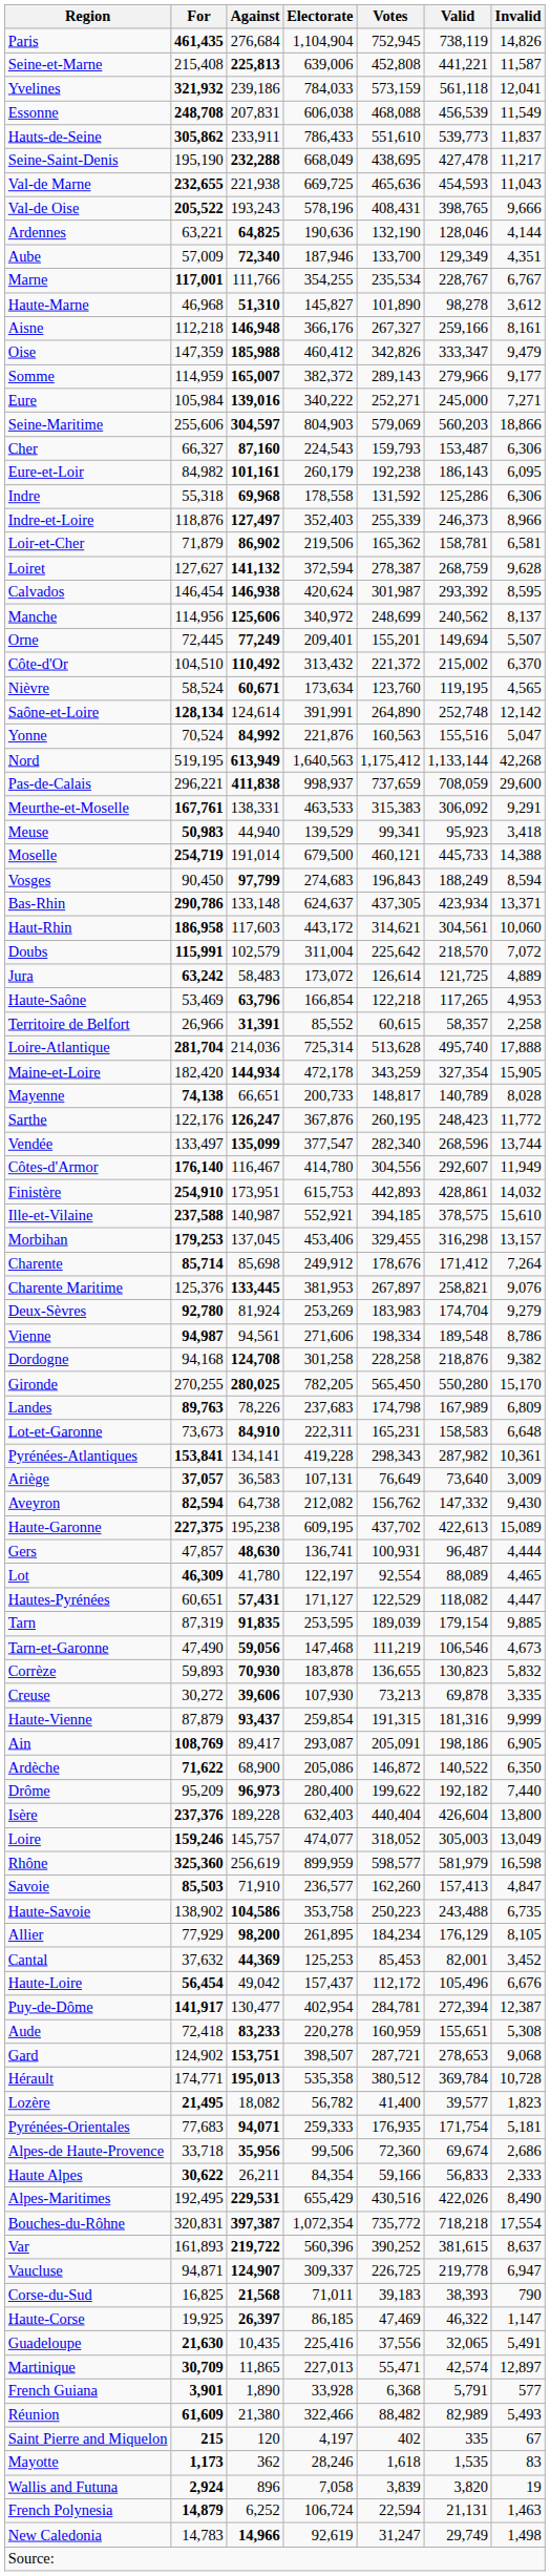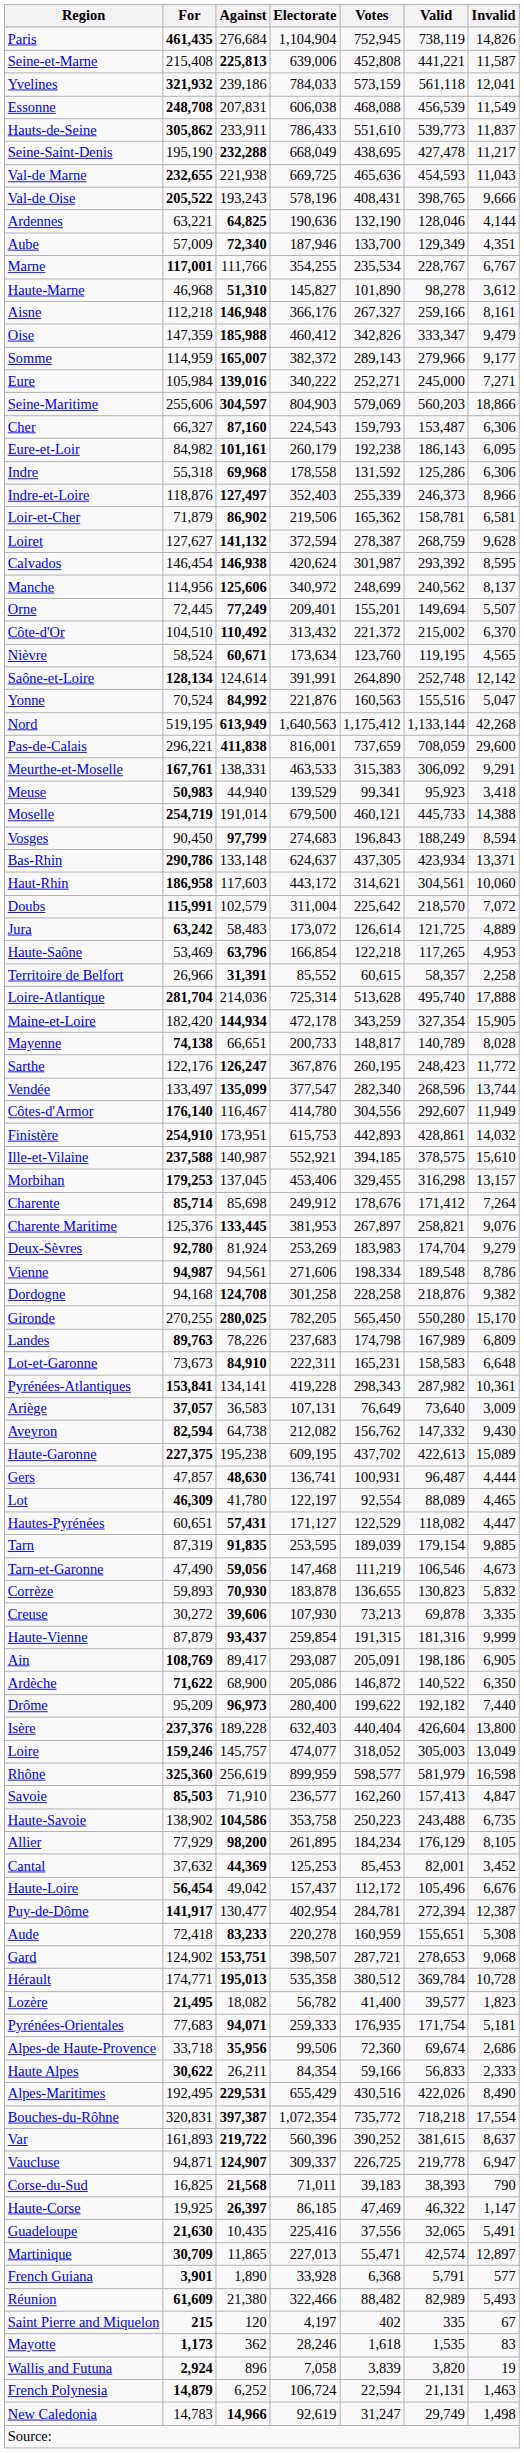 <table class="wikitable sortable" style=text-align:right>
 <tr>
 <th>Region</th>
 <th>For</th>
 <th>Against</th>
 <th>Electorate</th>
 <th>Votes</th>
 <th>Valid</th>
 <th>Invalid</th>
 </tr>
 <tr>
 <td align=left><a href='#'>Paris</a></td>
 <td><strong>461,435</strong></td>
 <td>276,684</td>
 <td>1,104,904</td>
 <td>752,945</td>
 <td>738,119</td>
 <td>14,826</td>
 </tr>
 <tr>
 <td align=left><a href='#'>Seine-et-Marne</a></td>
 <td>215,408</td>
 <td><strong>225,813</strong></td>
 <td>639,006</td>
 <td>452,808</td>
 <td>441,221</td>
 <td>11,587</td>
 </tr>
 <tr>
 <td align=left><a href='#'>Yvelines</a></td>
 <td><strong>321,932</strong></td>
 <td>239,186</td>
 <td>784,033</td>
 <td>573,159</td>
 <td>561,118</td>
 <td>12,041</td>
 </tr>
 <tr>
 <td align=left><a href='#'>Essonne</a></td>
 <td><strong>248,708</strong></td>
 <td>207,831</td>
 <td>606,038</td>
 <td>468,088</td>
 <td>456,539</td>
 <td>11,549</td>
 </tr>
 <tr>
 <td align=left><a href='#'>Hauts-de-Seine</a></td>
 <td><strong>305,862</strong></td>
 <td>233,911</td>
 <td>786,433</td>
 <td>551,610</td>
 <td>539,773</td>
 <td>11,837</td>
 </tr>
 <tr>
 <td align=left><a href='#'>Seine-Saint-Denis</a></td>
 <td>195,190</td>
 <td><strong>232,288</strong></td>
 <td>668,049</td>
 <td>438,695</td>
 <td>427,478</td>
 <td>11,217</td>
 </tr>
 <tr>
 <td align=left><a href='#'>Val-de Marne</a></td>
 <td><strong>232,655</strong></td>
 <td>221,938</td>
 <td>669,725</td>
 <td>465,636</td>
 <td>454,593</td>
 <td>11,043</td>
 </tr>
 <tr>
 <td align=left><a href='#'>Val-de Oise</a></td>
 <td><strong>205,522</strong></td>
 <td>193,243</td>
 <td>578,196</td>
 <td>408,431</td>
 <td>398,765</td>
 <td>9,666</td>
 </tr>
 <tr>
 <td align=left><a href='#'>Ardennes</a></td>
 <td>63,221</td>
 <td><strong>64,825</strong></td>
 <td>190,636</td>
 <td>132,190</td>
 <td>128,046</td>
 <td>4,144</td>
 </tr>
 <tr>
 <td align=left><a href='#'>Aube</a></td>
 <td>57,009</td>
 <td><strong>72,340</strong></td>
 <td>187,946</td>
 <td>133,700</td>
 <td>129,349</td>
 <td>4,351</td>
 </tr>
 <tr>
 <td align=left><a href='#'>Marne</a></td>
 <td><strong>117,001</strong></td>
 <td>111,766</td>
 <td>354,255</td>
 <td>235,534</td>
 <td>228,767</td>
 <td>6,767</td>
 </tr>
 <tr>
 <td align=left><a href='#'>Haute-Marne</a></td>
 <td>46,968</td>
 <td><strong>51,310</strong></td>
 <td>145,827</td>
 <td>101,890</td>
 <td>98,278</td>
 <td>3,612</td>
 </tr>
 <tr>
 <td align=left><a href='#'>Aisne</a></td>
 <td>112,218</td>
 <td><strong>146,948</strong></td>
 <td>366,176</td>
 <td>267,327</td>
 <td>259,166</td>
 <td>8,161</td>
 </tr>
 <tr>
 <td align=left><a href='#'>Oise</a></td>
 <td>147,359</td>
 <td><strong>185,988</strong></td>
 <td>460,412</td>
 <td>342,826</td>
 <td>333,347</td>
 <td>9,479</td>
 </tr>
 <tr>
 <td align=left><a href='#'>Somme</a></td>
 <td>114,959</td>
 <td><strong>165,007</strong></td>
 <td>382,372</td>
 <td>289,143</td>
 <td>279,966</td>
 <td>9,177</td>
 </tr>
 <tr>
 <td align=left><a href='#'>Eure</a></td>
 <td>105,984</td>
 <td><strong>139,016</strong></td>
 <td>340,222</td>
 <td>252,271</td>
 <td>245,000</td>
 <td>7,271</td>
 </tr>
 <tr>
 <td align=left><a href='#'>Seine-Maritime</a></td>
 <td>255,606</td>
 <td><strong>304,597</strong></td>
 <td>804,903</td>
 <td>579,069</td>
 <td>560,203</td>
 <td>18,866</td>
 </tr>
 <tr>
 <td align=left><a href='#'>Cher</a></td>
 <td>66,327</td>
 <td><strong>87,160</strong></td>
 <td>224,543</td>
 <td>159,793</td>
 <td>153,487</td>
 <td>6,306</td>
 </tr>
 <tr>
 <td align=left><a href='#'>Eure-et-Loir</a></td>
 <td>84,982</td>
 <td><strong>101,161</strong></td>
 <td>260,179</td>
 <td>192,238</td>
 <td>186,143</td>
 <td>6,095</td>
 </tr>
 <tr>
 <td align=left><a href='#'>Indre</a></td>
 <td>55,318</td>
 <td><strong>69,968</strong></td>
 <td>178,558</td>
 <td>131,592</td>
 <td>125,286</td>
 <td>6,306</td>
 </tr>
 <tr>
 <td align=left><a href='#'>Indre-et-Loire</a></td>
 <td>118,876</td>
 <td><strong>127,497</strong></td>
 <td>352,403</td>
 <td>255,339</td>
 <td>246,373</td>
 <td>8,966</td>
 </tr>
 <tr>
 <td align=left><a href='#'>Loir-et-Cher</a></td>
 <td>71,879</td>
 <td><strong>86,902</strong></td>
 <td>219,506</td>
 <td>165,362</td>
 <td>158,781</td>
 <td>6,581</td>
 </tr>
 <tr>
 <td align=left><a href='#'>Loiret</a></td>
 <td>127,627</td>
 <td><strong>141,132</strong></td>
 <td>372,594</td>
 <td>278,387</td>
 <td>268,759</td>
 <td>9,628</td>
 </tr>
 <tr>
 <td align=left><a href='#'>Calvados</a></td>
 <td>146,454</td>
 <td><strong>146,938</strong></td>
 <td>420,624</td>
 <td>301,987</td>
 <td>293,392</td>
 <td>8,595</td>
 </tr>
 <tr>
 <td align=left><a href='#'>Manche</a></td>
 <td>114,956</td>
 <td><strong>125,606</strong></td>
 <td>340,972</td>
 <td>248,699</td>
 <td>240,562</td>
 <td>8,137</td>
 </tr>
 <tr>
 <td align=left><a href='#'>Orne</a></td>
 <td>72,445</td>
 <td><strong>77,249</strong></td>
 <td>209,401</td>
 <td>155,201</td>
 <td>149,694</td>
 <td>5,507</td>
 </tr>
 <tr>
 <td align=left><a href='#'>Côte-d'Or</a></td>
 <td>104,510</td>
 <td><strong>110,492</strong></td>
 <td>313,432</td>
 <td>221,372</td>
 <td>215,002</td>
 <td>6,370</td>
 </tr>
 <tr>
 <td align=left><a href='#'>Nièvre</a></td>
 <td>58,524</td>
 <td><strong>60,671</strong></td>
 <td>173,634</td>
 <td>123,760</td>
 <td>119,195</td>
 <td>4,565</td>
 </tr>
 <tr>
 <td align=left><a href='#'>Saône-et-Loire</a></td>
 <td><strong>128,134</strong></td>
 <td>124,614</td>
 <td>391,991</td>
 <td>264,890</td>
 <td>252,748</td>
 <td>12,142</td>
 </tr>
 <tr>
 <td align=left><a href='#'>Yonne</a></td>
 <td>70,524</td>
 <td><strong>84,992</strong></td>
 <td>221,876</td>
 <td>160,563</td>
 <td>155,516</td>
 <td>5,047</td>
 </tr>
 <tr>
 <td align=left><a href='#'>Nord</a></td>
 <td>519,195</td>
 <td><strong>613,949</strong></td>
 <td>1,640,563</td>
 <td>1,175,412</td>
 <td>1,133,144</td>
 <td>42,268</td>
 </tr>
 <tr>
 <td align=left><a href='#'>Pas-de-Calais</a></td>
 <td>296,221</td>
 <td><strong>411,838</strong></td>
-<td>998,937</td>
+<td>816,001</td>
 <td>737,659</td>
 <td>708,059</td>
 <td>29,600</td>
 </tr>
 <tr>
 <td align=left><a href='#'>Meurthe-et-Moselle</a></td>
 <td><strong>167,761</strong></td>
 <td>138,331</td>
 <td>463,533</td>
 <td>315,383</td>
 <td>306,092</td>
 <td>9,291</td>
 </tr>
 <tr>
 <td align=left><a href='#'>Meuse</a></td>
 <td><strong>50,983</strong></td>
 <td>44,940</td>
 <td>139,529</td>
 <td>99,341</td>
 <td>95,923</td>
 <td>3,418</td>
 </tr>
 <tr>
 <td align=left><a href='#'>Moselle</a></td>
 <td><strong>254,719</strong></td>
 <td>191,014</td>
 <td>679,500</td>
 <td>460,121</td>
 <td>445,733</td>
 <td>14,388</td>
 </tr>
 <tr>
 <td align=left><a href='#'>Vosges</a></td>
 <td>90,450</td>
 <td><strong>97,799</strong></td>
 <td>274,683</td>
 <td>196,843</td>
 <td>188,249</td>
 <td>8,594</td>
 </tr>
 <tr>
 <td align=left><a href='#'>Bas-Rhin</a></td>
 <td><strong>290,786</strong></td>
 <td>133,148</td>
 <td>624,637</td>
 <td>437,305</td>
 <td>423,934</td>
 <td>13,371</td>
 </tr>
 <tr>
 <td align=left><a href='#'>Haut-Rhin</a></td>
 <td><strong>186,958</strong></td>
 <td>117,603</td>
 <td>443,172</td>
 <td>314,621</td>
 <td>304,561</td>
 <td>10,060</td>
 </tr>
 <tr>
 <td align=left><a href='#'>Doubs</a></td>
 <td><strong>115,991</strong></td>
 <td>102,579</td>
 <td>311,004</td>
 <td>225,642</td>
 <td>218,570</td>
 <td>7,072</td>
 </tr>
 <tr>
 <td align=left><a href='#'>Jura</a></td>
 <td><strong>63,242</strong></td>
 <td>58,483</td>
 <td>173,072</td>
 <td>126,614</td>
 <td>121,725</td>
 <td>4,889</td>
 </tr>
 <tr>
 <td align=left><a href='#'>Haute-Saône</a></td>
 <td>53,469</td>
 <td><strong>63,796</strong></td>
 <td>166,854</td>
 <td>122,218</td>
 <td>117,265</td>
 <td>4,953</td>
 </tr>
 <tr>
 <td align=left><a href='#'>Territoire de Belfort</a></td>
 <td>26,966</td>
 <td><strong>31,391</strong></td>
 <td>85,552</td>
 <td>60,615</td>
 <td>58,357</td>
 <td>2,258</td>
 </tr>
 <tr>
 <td align=left><a href='#'>Loire-Atlantique</a></td>
 <td><strong>281,704</strong></td>
 <td>214,036</td>
 <td>725,314</td>
 <td>513,628</td>
 <td>495,740</td>
 <td>17,888</td>
 </tr>
 <tr>
 <td align=left><a href='#'>Maine-et-Loire</a></td>
 <td>182,420</td>
 <td><strong>144,934</strong></td>
 <td>472,178</td>
 <td>343,259</td>
 <td>327,354</td>
 <td>15,905</td>
 </tr>
 <tr>
 <td align=left><a href='#'>Mayenne</a></td>
 <td><strong>74,138</strong></td>
 <td>66,651</td>
 <td>200,733</td>
 <td>148,817</td>
 <td>140,789</td>
 <td>8,028</td>
 </tr>
 <tr>
 <td align=left><a href='#'>Sarthe</a></td>
 <td>122,176</td>
 <td><strong>126,247</strong></td>
 <td>367,876</td>
 <td>260,195</td>
 <td>248,423</td>
 <td>11,772</td>
 </tr>
 <tr>
 <td align=left><a href='#'>Vendée</a></td>
 <td>133,497</td>
 <td><strong>135,099</strong></td>
 <td>377,547</td>
 <td>282,340</td>
 <td>268,596</td>
 <td>13,744</td>
 </tr>
 <tr>
 <td align=left><a href='#'>Côtes-d'Armor</a></td>
 <td><strong>176,140</strong></td>
 <td>116,467</td>
 <td>414,780</td>
 <td>304,556</td>
 <td>292,607</td>
 <td>11,949</td>
 </tr>
 <tr>
 <td align=left><a href='#'>Finistère</a></td>
 <td><strong>254,910</strong></td>
 <td>173,951</td>
 <td>615,753</td>
 <td>442,893</td>
 <td>428,861</td>
 <td>14,032</td>
 </tr>
 <tr>
 <td align=left><a href='#'>Ille-et-Vilaine</a></td>
 <td><strong>237,588</strong></td>
 <td>140,987</td>
 <td>552,921</td>
 <td>394,185</td>
 <td>378,575</td>
 <td>15,610</td>
 </tr>
 <tr>
 <td align=left><a href='#'>Morbihan</a></td>
 <td><strong>179,253</strong></td>
 <td>137,045</td>
 <td>453,406</td>
 <td>329,455</td>
 <td>316,298</td>
 <td>13,157</td>
 </tr>
 <tr>
 <td align=left><a href='#'>Charente</a></td>
 <td><strong>85,714</strong></td>
 <td>85,698</td>
 <td>249,912</td>
 <td>178,676</td>
 <td>171,412</td>
 <td>7,264</td>
 </tr>
 <tr>
 <td align=left><a href='#'>Charente Maritime</a></td>
 <td>125,376</td>
 <td><strong>133,445</strong></td>
 <td>381,953</td>
 <td>267,897</td>
 <td>258,821</td>
 <td>9,076</td>
 </tr>
 <tr>
 <td align=left><a href='#'>Deux-Sèvres</a></td>
 <td><strong>92,780</strong></td>
 <td>81,924</td>
 <td>253,269</td>
 <td>183,983</td>
 <td>174,704</td>
 <td>9,279</td>
 </tr>
 <tr>
 <td align=left><a href='#'>Vienne</a></td>
 <td><strong>94,987</strong></td>
 <td>94,561</td>
 <td>271,606</td>
 <td>198,334</td>
 <td>189,548</td>
 <td>8,786</td>
 </tr>
 <tr>
 <td align=left><a href='#'>Dordogne</a></td>
 <td>94,168</td>
 <td><strong>124,708</strong></td>
 <td>301,258</td>
 <td>228,258</td>
 <td>218,876</td>
 <td>9,382</td>
 </tr>
 <tr>
 <td align=left><a href='#'>Gironde</a></td>
 <td>270,255</td>
 <td><strong>280,025</strong></td>
 <td>782,205</td>
 <td>565,450</td>
 <td>550,280</td>
 <td>15,170</td>
 </tr>
 <tr>
 <td align=left><a href='#'>Landes</a></td>
 <td><strong>89,763</strong></td>
 <td>78,226</td>
 <td>237,683</td>
 <td>174,798</td>
 <td>167,989</td>
 <td>6,809</td>
 </tr>
 <tr>
 <td align=left><a href='#'>Lot-et-Garonne</a></td>
 <td>73,673</td>
 <td><strong>84,910</strong></td>
 <td>222,311</td>
 <td>165,231</td>
 <td>158,583</td>
 <td>6,648</td>
 </tr>
 <tr>
 <td align=left><a href='#'>Pyrénées-Atlantiques</a></td>
 <td><strong>153,841</strong></td>
 <td>134,141</td>
 <td>419,228</td>
 <td>298,343</td>
 <td>287,982</td>
 <td>10,361</td>
 </tr>
 <tr>
 <td align=left><a href='#'>Ariège</a></td>
 <td><strong>37,057</strong></td>
 <td>36,583</td>
 <td>107,131</td>
 <td>76,649</td>
 <td>73,640</td>
 <td>3,009</td>
 </tr>
 <tr>
 <td align=left><a href='#'>Aveyron</a></td>
 <td><strong>82,594</strong></td>
 <td>64,738</td>
 <td>212,082</td>
 <td>156,762</td>
 <td>147,332</td>
 <td>9,430</td>
 </tr>
 <tr>
 <td align=left><a href='#'>Haute-Garonne</a></td>
 <td><strong>227,375</strong></td>
 <td>195,238</td>
 <td>609,195</td>
 <td>437,702</td>
 <td>422,613</td>
 <td>15,089</td>
 </tr>
 <tr>
 <td align=left><a href='#'>Gers</a></td>
 <td>47,857</td>
 <td><strong>48,630</strong></td>
 <td>136,741</td>
 <td>100,931</td>
 <td>96,487</td>
 <td>4,444</td>
 </tr>
 <tr>
 <td align=left><a href='#'>Lot</a></td>
 <td><strong>46,309</strong></td>
 <td>41,780</td>
 <td>122,197</td>
 <td>92,554</td>
 <td>88,089</td>
 <td>4,465</td>
 </tr>
 <tr>
 <td align=left><a href='#'>Hautes-Pyrénées</a></td>
 <td>60,651</td>
 <td><strong>57,431</strong></td>
 <td>171,127</td>
 <td>122,529</td>
 <td>118,082</td>
 <td>4,447</td>
 </tr>
 <tr>
 <td align=left><a href='#'>Tarn</a></td>
 <td>87,319</td>
 <td><strong>91,835</strong></td>
 <td>253,595</td>
 <td>189,039</td>
 <td>179,154</td>
 <td>9,885</td>
 </tr>
 <tr>
 <td align=left><a href='#'>Tarn-et-Garonne</a></td>
 <td>47,490</td>
 <td><strong>59,056</strong></td>
 <td>147,468</td>
 <td>111,219</td>
 <td>106,546</td>
 <td>4,673</td>
 </tr>
 <tr>
 <td align=left><a href='#'>Corrèze</a></td>
 <td>59,893</td>
 <td><strong>70,930</strong></td>
 <td>183,878</td>
 <td>136,655</td>
 <td>130,823</td>
 <td>5,832</td>
 </tr>
 <tr>
 <td align=left><a href='#'>Creuse</a></td>
 <td>30,272</td>
 <td><strong>39,606</strong></td>
 <td>107,930</td>
 <td>73,213</td>
 <td>69,878</td>
 <td>3,335</td>
 </tr>
 <tr>
 <td align=left><a href='#'>Haute-Vienne</a></td>
 <td>87,879</td>
 <td><strong>93,437</strong></td>
 <td>259,854</td>
 <td>191,315</td>
 <td>181,316</td>
 <td>9,999</td>
 </tr>
 <tr>
 <td align=left><a href='#'>Ain</a></td>
 <td><strong>108,769</strong></td>
 <td>89,417</td>
 <td>293,087</td>
 <td>205,091</td>
 <td>198,186</td>
 <td>6,905</td>
 </tr>
 <tr>
 <td align=left><a href='#'>Ardèche</a></td>
 <td><strong>71,622</strong></td>
 <td>68,900</td>
 <td>205,086</td>
 <td>146,872</td>
 <td>140,522</td>
 <td>6,350</td>
 </tr>
 <tr>
 <td align=left><a href='#'>Drôme</a></td>
 <td>95,209</td>
 <td><strong>96,973</strong></td>
 <td>280,400</td>
 <td>199,622</td>
 <td>192,182</td>
 <td>7,440</td>
 </tr>
 <tr>
 <td align=left><a href='#'>Isère</a></td>
 <td><strong>237,376</strong></td>
 <td>189,228</td>
 <td>632,403</td>
 <td>440,404</td>
 <td>426,604</td>
 <td>13,800</td>
 </tr>
 <tr>
 <td align=left><a href='#'>Loire</a></td>
 <td><strong>159,246</strong></td>
 <td>145,757</td>
 <td>474,077</td>
 <td>318,052</td>
 <td>305,003</td>
 <td>13,049</td>
 </tr>
 <tr>
 <td align=left><a href='#'>Rhône</a></td>
 <td><strong>325,360</strong></td>
 <td>256,619</td>
 <td>899,959</td>
 <td>598,577</td>
 <td>581,979</td>
 <td>16,598</td>
 </tr>
 <tr>
 <td align=left><a href='#'>Savoie</a></td>
 <td><strong>85,503</strong></td>
 <td>71,910</td>
 <td>236,577</td>
 <td>162,260</td>
 <td>157,413</td>
 <td>4,847</td>
 </tr>
 <tr>
 <td align=left><a href='#'>Haute-Savoie</a></td>
 <td>138,902</td>
 <td><strong>104,586</strong></td>
 <td>353,758</td>
 <td>250,223</td>
 <td>243,488</td>
 <td>6,735</td>
 </tr>
 <tr>
 <td align=left><a href='#'>Allier</a></td>
 <td>77,929</td>
 <td><strong>98,200</strong></td>
 <td>261,895</td>
 <td>184,234</td>
 <td>176,129</td>
 <td>8,105</td>
 </tr>
 <tr>
 <td align=left><a href='#'>Cantal</a></td>
 <td>37,632</td>
 <td><strong>44,369</strong></td>
 <td>125,253</td>
 <td>85,453</td>
 <td>82,001</td>
 <td>3,452</td>
 </tr>
 <tr>
 <td align=left><a href='#'>Haute-Loire</a></td>
 <td><strong>56,454</strong></td>
 <td>49,042</td>
 <td>157,437</td>
 <td>112,172</td>
 <td>105,496</td>
 <td>6,676</td>
 </tr>
 <tr>
 <td align=left><a href='#'>Puy-de-Dôme</a></td>
 <td><strong>141,917</strong></td>
 <td>130,477</td>
 <td>402,954</td>
 <td>284,781</td>
 <td>272,394</td>
 <td>12,387</td>
 </tr>
 <tr>
 <td align=left><a href='#'>Aude</a></td>
 <td>72,418</td>
 <td><strong>83,233</strong></td>
 <td>220,278</td>
 <td>160,959</td>
 <td>155,651</td>
 <td>5,308</td>
 </tr>
 <tr>
 <td align=left><a href='#'>Gard</a></td>
 <td>124,902</td>
 <td><strong>153,751</strong></td>
 <td>398,507</td>
 <td>287,721</td>
 <td>278,653</td>
 <td>9,068</td>
 </tr>
 <tr>
 <td align=left><a href='#'>Hérault</a></td>
 <td>174,771</td>
 <td><strong>195,013</strong></td>
 <td>535,358</td>
 <td>380,512</td>
 <td>369,784</td>
 <td>10,728</td>
 </tr>
 <tr>
 <td align=left><a href='#'>Lozère</a></td>
 <td><strong>21,495</strong></td>
 <td>18,082</td>
 <td>56,782</td>
 <td>41,400</td>
 <td>39,577</td>
 <td>1,823</td>
 </tr>
 <tr>
 <td align=left><a href='#'>Pyrénées-Orientales</a></td>
 <td>77,683</td>
 <td><strong>94,071</strong></td>
 <td>259,333</td>
 <td>176,935</td>
 <td>171,754</td>
 <td>5,181</td>
 </tr>
 <tr>
 <td align=left><a href='#'>Alpes-de Haute-Provence</a></td>
 <td>33,718</td>
 <td><strong>35,956</strong></td>
 <td>99,506</td>
 <td>72,360</td>
 <td>69,674</td>
 <td>2,686</td>
 </tr>
 <tr>
 <td align=left><a href='#'>Haute Alpes</a></td>
 <td><strong>30,622</strong></td>
 <td>26,211</td>
 <td>84,354</td>
 <td>59,166</td>
 <td>56,833</td>
 <td>2,333</td>
 </tr>
 <tr>
 <td align=left><a href='#'>Alpes-Maritimes</a></td>
 <td>192,495</td>
 <td><strong>229,531</strong></td>
 <td>655,429</td>
 <td>430,516</td>
 <td>422,026</td>
 <td>8,490</td>
 </tr>
 <tr>
 <td align=left><a href='#'>Bouches-du-Rôhne</a></td>
 <td>320,831</td>
 <td><strong>397,387</strong></td>
 <td>1,072,354</td>
 <td>735,772</td>
 <td>718,218</td>
 <td>17,554</td>
 </tr>
 <tr>
 <td align=left><a href='#'>Var</a></td>
 <td>161,893</td>
 <td><strong>219,722</strong></td>
 <td>560,396</td>
 <td>390,252</td>
 <td>381,615</td>
 <td>8,637</td>
 </tr>
 <tr>
 <td align=left><a href='#'>Vaucluse</a></td>
 <td>94,871</td>
 <td><strong>124,907</strong></td>
 <td>309,337</td>
 <td>226,725</td>
 <td>219,778</td>
 <td>6,947</td>
 </tr>
 <tr>
 <td align=left><a href='#'>Corse-du-Sud</a></td>
 <td>16,825</td>
 <td><strong>21,568</strong></td>
 <td>71,011</td>
 <td>39,183</td>
 <td>38,393</td>
 <td>790</td>
 </tr>
 <tr>
 <td align=left><a href='#'>Haute-Corse</a></td>
 <td>19,925</td>
 <td><strong>26,397</strong></td>
 <td>86,185</td>
 <td>47,469</td>
 <td>46,322</td>
 <td>1,147</td>
 </tr>
 <tr>
 <td align=left><a href='#'>Guadeloupe</a></td>
 <td><strong>21,630</strong></td>
 <td>10,435</td>
 <td>225,416</td>
 <td>37,556</td>
 <td>32,065</td>
 <td>5,491</td>
 </tr>
 <tr>
 <td align=left><a href='#'>Martinique</a></td>
 <td><strong>30,709</strong></td>
 <td>11,865</td>
 <td>227,013</td>
 <td>55,471</td>
 <td>42,574</td>
 <td>12,897</td>
 </tr>
 <tr>
 <td align=left><a href='#'>French Guiana</a></td>
 <td><strong>3,901</strong></td>
 <td>1,890</td>
 <td>33,928</td>
 <td>6,368</td>
 <td>5,791</td>
 <td>577</td>
 </tr>
 <tr>
 <td align=left><a href='#'>Réunion</a></td>
 <td><strong>61,609</strong></td>
 <td>21,380</td>
 <td>322,466</td>
 <td>88,482</td>
 <td>82,989</td>
 <td>5,493</td>
 </tr>
 <tr>
 <td align=left><a href='#'>Saint Pierre and Miquelon</a></td>
 <td><strong>215</strong></td>
 <td>120</td>
 <td>4,197</td>
 <td>402</td>
 <td>335</td>
 <td>67</td>
 </tr>
 <tr>
 <td align=left><a href='#'>Mayotte</a></td>
 <td><strong>1,173</strong></td>
 <td>362</td>
 <td>28,246</td>
 <td>1,618</td>
 <td>1,535</td>
 <td>83</td>
 </tr>
 <tr>
 <td align=left><a href='#'>Wallis and Futuna</a></td>
 <td><strong>2,924</strong></td>
 <td>896</td>
 <td>7,058</td>
 <td>3,839</td>
 <td>3,820</td>
 <td>19</td>
 </tr>
 <tr>
 <td align=left><a href='#'>French Polynesia</a></td>
 <td><strong>14,879</strong></td>
 <td>6,252</td>
 <td>106,724</td>
 <td>22,594</td>
 <td>21,131</td>
 <td>1,463</td>
 </tr>
 <tr>
 <td align=left><a href='#'>New Caledonia</a></td>
 <td>14,783</td>
 <td><strong>14,966</strong></td>
 <td>92,619</td>
 <td>31,247</td>
 <td>29,749</td>
 <td>1,498</td>
 </tr>
 <tr class=sortbottom>
 <td align=left colspan=9>Source: </td>
 </tr>
 </table>
